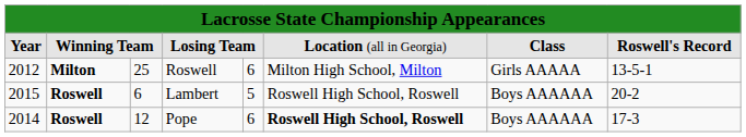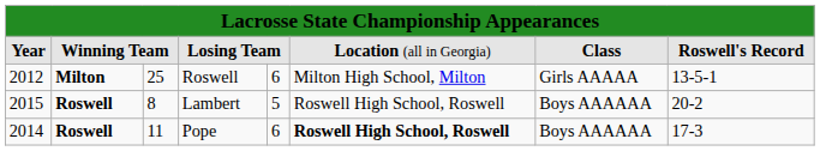 <table class="wikitable" width=60%>
 <tr>
 <td colspan = 8 align=center bgcolor="#228b22"><span><big><strong>Lacrosse State Championship Appearances</strong></big></span></td>
 </tr>
 <tr>
 <td align = center bgcolor="#e5e5e5"><strong>Year</strong></td>
 <td colspan = 2 align=center bgcolor="#e5e5e5"><strong>Winning Team</strong></td>
 <td colspan = 2 align=center bgcolor="#e5e5e5"><strong>Losing Team</strong></td>
 <td align = center bgcolor="#e5e5e5"><strong>Location</strong> <small>(all in Georgia)</small></td>
 <td align = center bgcolor="#e5e5e5"><strong>Class</strong></td>
 <td align = center bgcolor="#e5e5e5"><strong>Roswell's Record</strong></td>
 </tr>
 <tr>
 <td>2012</td>
 <td><strong>Milton</strong></td>
 <td>25</td>
 <td>Roswell</td>
 <td>6</td>
 <td>Milton High School, <a href='#'>Milton</a></td>
 <td>Girls AAAAA</td>
 <td>13-5-1</td>
 </tr>
 <tr>
 <td>2015</td>
 <td><strong>Roswell</strong></td>
-<td>6</td>
+<td>8</td>
 <td>Lambert</td>
 <td>5</td>
 <td>Roswell High School, Roswell</td>
 <td>Boys AAAAAA</td>
 <td>20-2</td>
 </tr>
 <tr>
 <td>2014</td>
 <td><strong>Roswell</strong></td>
-<td>12</td>
+<td>11</td>
 <td>Pope</td>
 <td>6</td>
 <td><strong>Roswell High School, Roswell</strong></td>
 <td>Boys AAAAAA</td>
 <td>17-3</td>
 </tr>
 </table>
